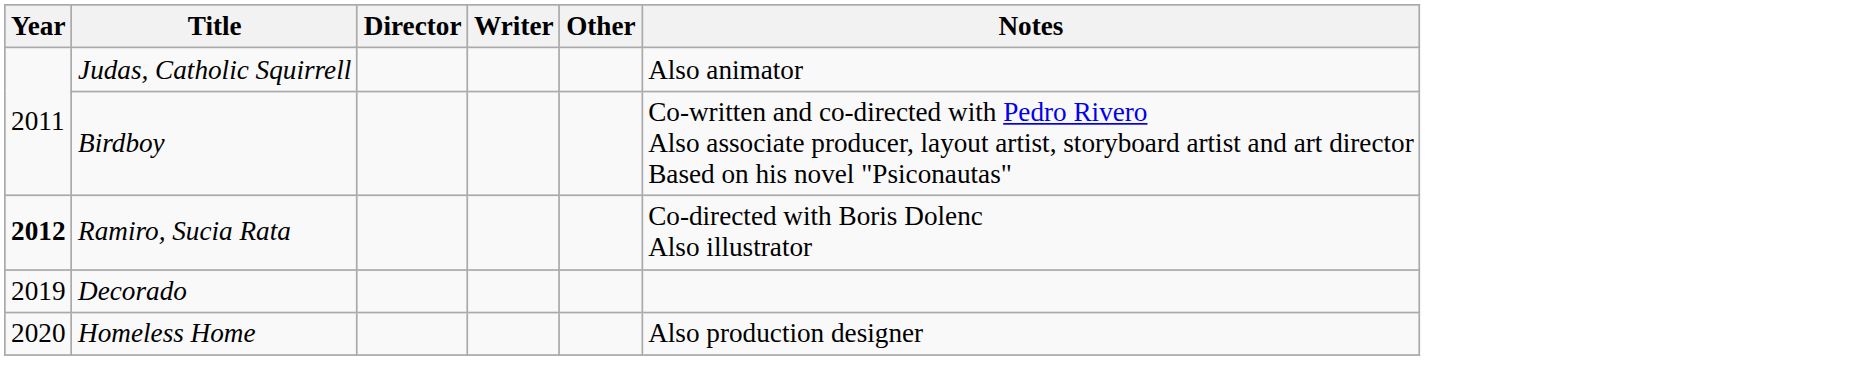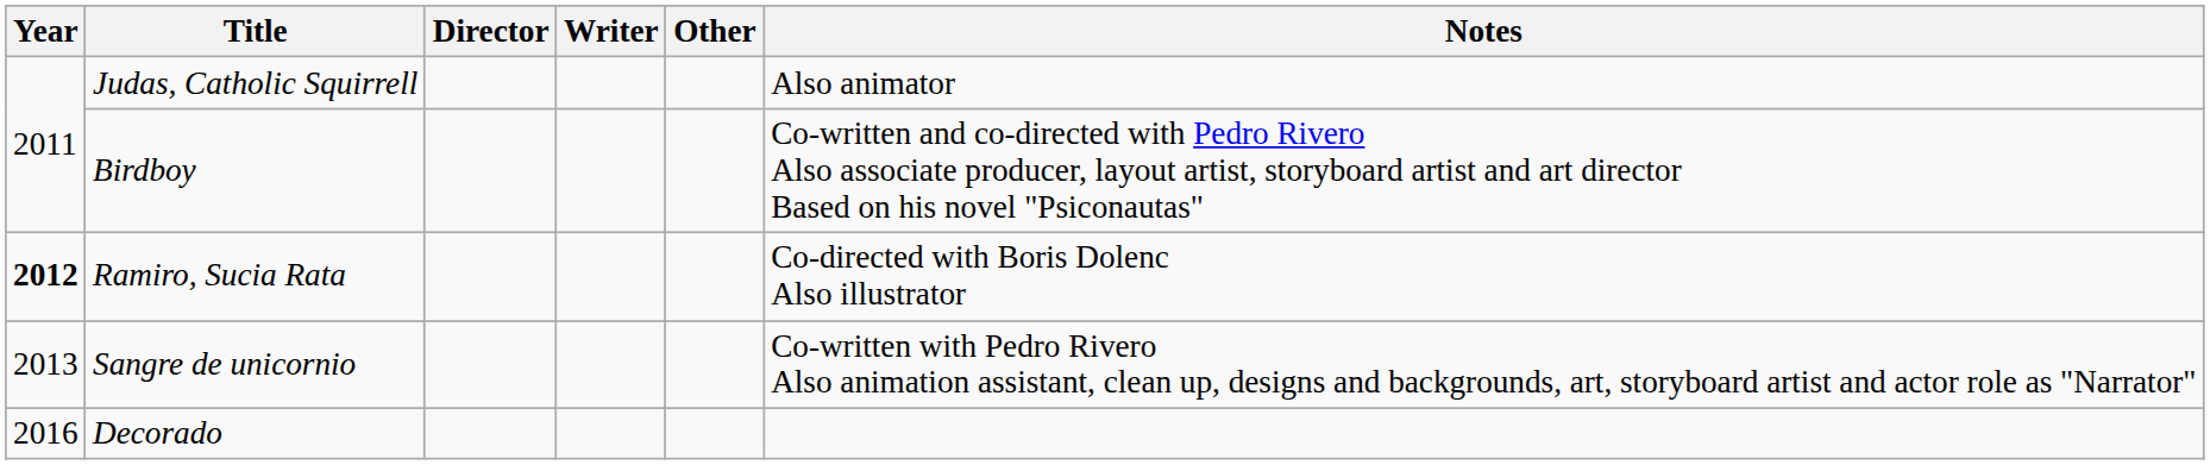 <table class="wikitable sortable">
 <tr>
 <th>Year</th>
 <th>Title</th>
 <th>Director</th>
 <th>Writer</th>
 <th>Other</th>
 <th>Notes</th>
 </tr>
 <tr>
 <td rowspan=2>2011</td>
 <td><em>Judas, Catholic Squirrell</em></td>
 <td></td>
 <td></td>
 <td></td>
 <td>Also animator</td>
 </tr>
 <tr>
 <td><em>Birdboy</em></td>
 <td></td>
 <td></td>
 <td></td>
 <td>Co-written and co-directed with <a href='#'>Pedro Rivero</a><br>Also associate producer, layout artist, storyboard artist and art director<br>Based on his novel "Psiconautas"</td>
 </tr>
 <tr>
 <td><strong>2012</strong></td>
 <td><em>Ramiro, Sucia Rata</em></td>
 <td></td>
 <td></td>
 <td></td>
 <td>Co-directed with Boris Dolenc<br>Also illustrator</td>
 </tr>
 <tr>
-<td>2019</td>
+<td>2013</td>
+<td><em>Sangre de unicornio</em></td>
+<td></td>
+<td></td>
+<td></td>
+<td>Co-written with Pedro Rivero<br>Also animation assistant, clean up, designs and backgrounds, art, storyboard artist and actor role as "Narrator"</td>
+</tr>
+<tr>
+<td>2016</td>
 <td><em>Decorado</em></td>
 <td></td>
 <td></td>
 <td></td>
 <td></td>
 </tr>
-<tr>
-<td>2020</td>
-<td><em>Homeless Home</em></td>
-<td></td>
-<td></td>
-<td></td>
-<td>Also production designer</td>
-</tr>
 </table>
